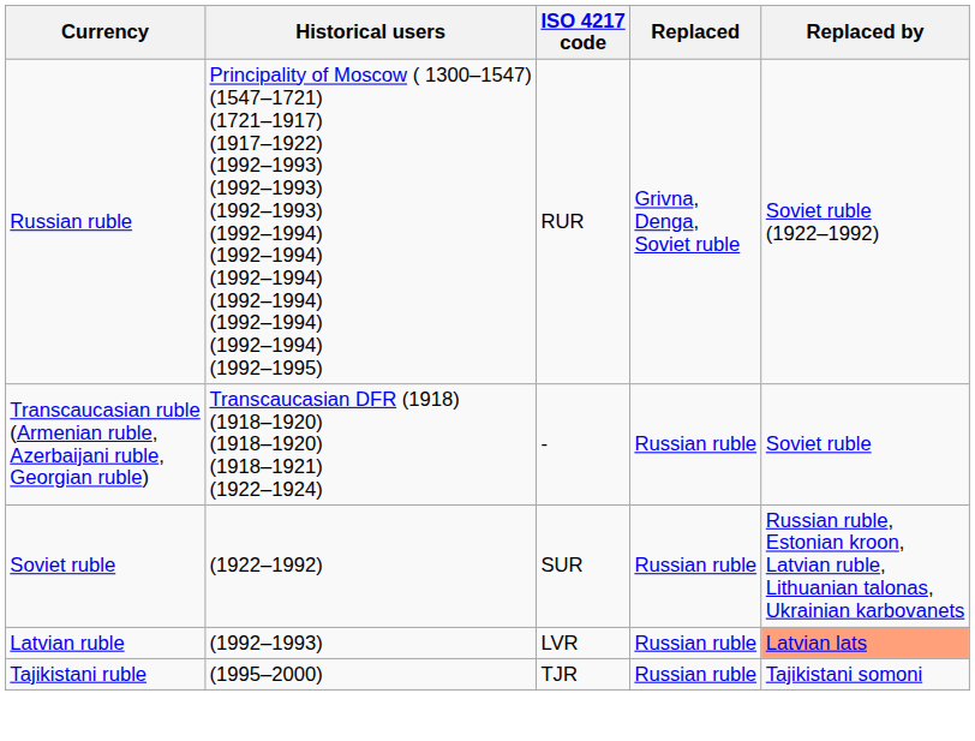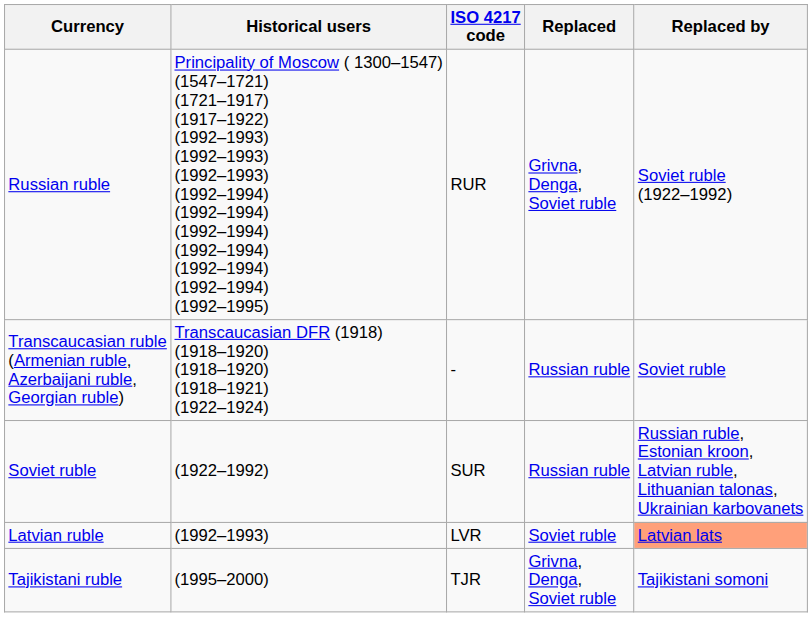 <table class="wikitable sortable sticky-header-multi">
 <tr>
 <th>Currency</th>
 <th>Historical users</th>
 <th><a href='#'>ISO 4217</a><br>code</th>
 <th>Replaced</th>
 <th>Replaced by</th>
 </tr>
 <tr>
 <td><a href='#'>Russian ruble</a></td>
 <td><a href='#'>Principality of Moscow</a> ( 1300–1547)<br> (1547–1721)<br> (1721–1917)<br> (1917–1922)<br> (1992–1993)<br> (1992–1993)<br> (1992–1993)<br> (1992–1994)<br> (1992–1994)<br> (1992–1994)<br> (1992–1994)<br> (1992–1994)<br> (1992–1994)<br> (1992–1995)</td>
 <td>RUR</td>
 <td><a href='#'>Grivna</a>,<br><a href='#'>Denga</a>,<br><a href='#'>Soviet ruble</a></td>
 <td><a href='#'>Soviet ruble</a><br>(1922–1992)</td>
 </tr>
 <tr>
 <td><a href='#'>Transcaucasian ruble</a><br>(<a href='#'>Armenian ruble</a>,<br><a href='#'>Azerbaijani ruble</a>,<br><a href='#'>Georgian ruble</a>)</td>
 <td><a href='#'>Transcaucasian DFR</a> (1918)<br>  (1918–1920)<br> (1918–1920)<br> (1918–1921)<br> (1922–1924)</td>
 <td>-</td>
 <td><a href='#'>Russian ruble</a></td>
 <td><a href='#'>Soviet ruble</a></td>
 </tr>
 <tr>
 <td><a href='#'>Soviet ruble</a></td>
 <td> (1922–1992)</td>
 <td>SUR</td>
 <td><a href='#'>Russian ruble</a></td>
 <td><a href='#'>Russian ruble</a>,<br><a href='#'>Estonian kroon</a>,<br><a href='#'>Latvian ruble</a>,<br><a href='#'>Lithuanian talonas</a>,<br><a href='#'>Ukrainian karbovanets</a></td>
 </tr>
 <tr>
 <td><a href='#'>Latvian ruble</a></td>
 <td> (1992–1993)</td>
 <td>LVR</td>
-<td><a href='#'>Russian ruble</a></td>
+<td><a href='#'>Soviet ruble</a></td>
 <td style="background: lightsalmon;"><a href='#'>Latvian lats</a></td>
 </tr>
 <tr>
 <td><a href='#'>Tajikistani ruble</a></td>
 <td> (1995–2000)</td>
 <td>TJR</td>
-<td><a href='#'>Russian ruble</a></td>
+<td><a href='#'>Grivna</a>,<br><a href='#'>Denga</a>,<br><a href='#'>Soviet ruble</a></td>
 <td><a href='#'>Tajikistani somoni</a></td>
 </tr>
 </table>
